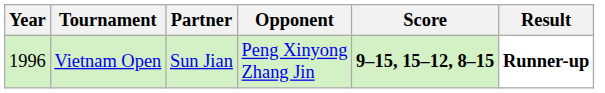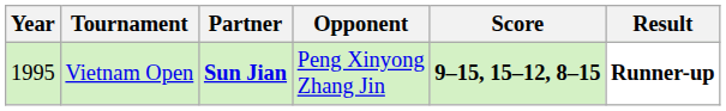 <table class="sortable wikitable" style="font-size: 90%;">
 <tr>
 <th>Year</th>
 <th>Tournament</th>
 <th>Partner</th>
 <th>Opponent</th>
 <th>Score</th>
 <th>Result</th>
 </tr>
 <tr style="background:#D4F1C5">
-<td align="center">1996</td>
+<td align="center">1995</td>
 <td align="left"><a href='#'>Vietnam Open</a></td>
-<td align="left"> <a href='#'>Sun Jian</a></td>
+<td align="left"><strong> <a href='#'>Sun Jian</a></strong></td>
 <td align="left"> <a href='#'>Peng Xinyong</a><br> <a href='#'>Zhang Jin</a></td>
 <td align="left"><strong>9–15, 15–12, 8–15</strong></td>
 <td style="text-align:left; background:white"> <strong>Runner-up</strong></td>
 </tr>
 </table>
